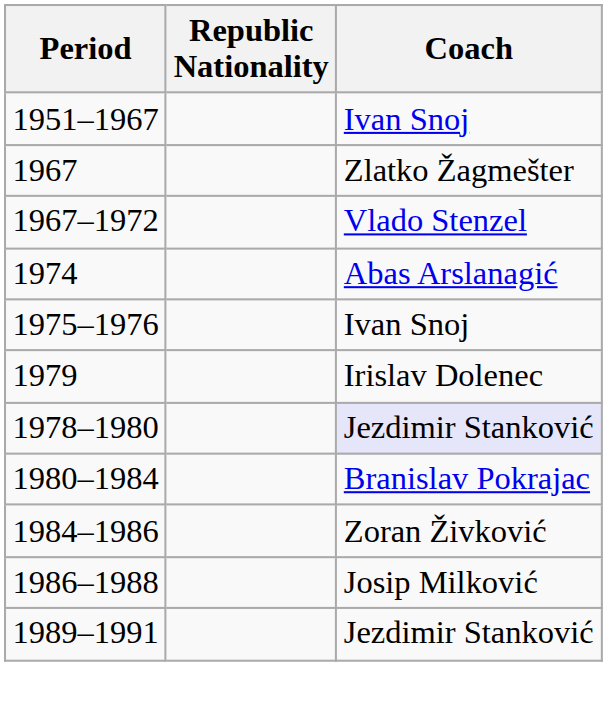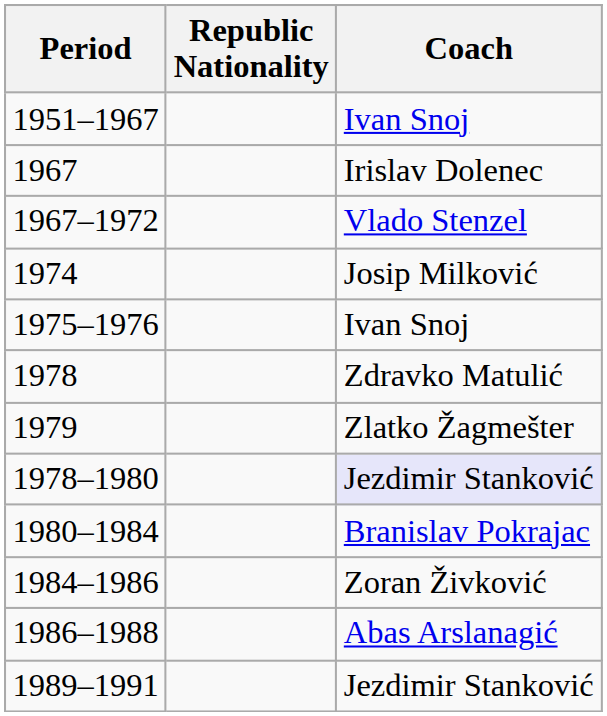 <table class=wikitable>
 <tr>
 <th>Period</th>
 <th>Republic<br>Nationality</th>
 <th>Coach</th>
 </tr>
 <tr>
 <td>1951–1967</td>
 <td></td>
 <td><a href='#'>Ivan Snoj</a></td>
 </tr>
 <tr>
 <td>1967</td>
 <td></td>
-<td>Zlatko Žagmešter</td>
+<td>Irislav Dolenec</td>
 </tr>
 <tr>
 <td>1967–1972</td>
 <td></td>
 <td><a href='#'>Vlado Stenzel</a></td>
 </tr>
 <tr>
 <td>1974</td>
 <td></td>
-<td><a href='#'>Abas Arslanagić</a></td>
+<td>Josip Milković</td>
 </tr>
 <tr>
 <td>1975–1976</td>
 <td></td>
 <td>Ivan Snoj</td>
 </tr>
 <tr>
+<td>1978</td>
+<td></td>
+<td>Zdravko Matulić</td>
+</tr>
+<tr>
 <td>1979</td>
 <td></td>
-<td>Irislav Dolenec</td>
+<td>Zlatko Žagmešter</td>
 </tr>
 <tr>
 <td>1978–1980</td>
 <td></td>
 <td style="background: lavender;">Jezdimir Stanković</td>
 </tr>
 <tr>
 <td>1980–1984</td>
 <td></td>
 <td><a href='#'>Branislav Pokrajac</a></td>
 </tr>
 <tr>
 <td>1984–1986</td>
 <td></td>
 <td>Zoran Živković</td>
 </tr>
 <tr>
 <td>1986–1988</td>
 <td></td>
-<td>Josip Milković</td>
+<td><a href='#'>Abas Arslanagić</a></td>
 </tr>
 <tr>
 <td>1989–1991</td>
 <td></td>
 <td>Jezdimir Stanković</td>
 </tr>
 </table>
